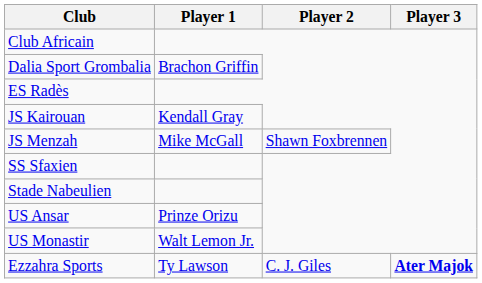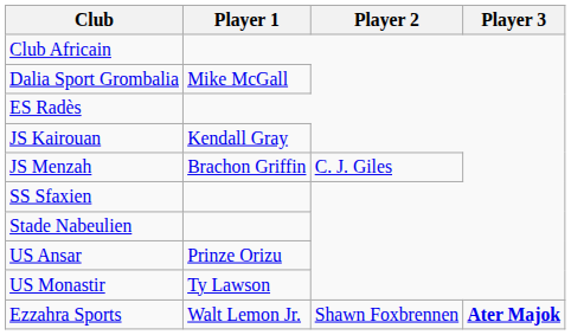 <table class="wikitable sortable">
 <tr>
 <th>Club</th>
 <th>Player 1</th>
 <th>Player 2</th>
 <th>Player 3</th>
 </tr>
 <tr>
 <td><a href='#'>Club Africain</a></td>
 </tr>
 <tr>
 <td><a href='#'>Dalia Sport Grombalia</a></td>
-<td> <a href='#'>Brachon Griffin</a></td>
+<td> <a href='#'>Mike McGall</a></td>
 </tr>
 <tr>
 <td><a href='#'>ES Radès</a></td>
 </tr>
 <tr>
 <td><a href='#'>JS Kairouan</a></td>
 <td> <a href='#'>Kendall Gray</a></td>
 </tr>
 <tr>
 <td><a href='#'>JS Menzah</a></td>
-<td> <a href='#'>Mike McGall</a></td>
-<td> <a href='#'>Shawn Foxbrennen</a></td>
+<td> <a href='#'>Brachon Griffin</a></td>
+<td> <a href='#'>C. J. Giles</a></td>
 </tr>
 <tr>
 <td><a href='#'>SS Sfaxien</a></td>
 <td></td>
 </tr>
 <tr>
 <td><a href='#'>Stade Nabeulien</a></td>
 <td></td>
 </tr>
 <tr>
 <td><a href='#'>US Ansar</a></td>
 <td> <a href='#'>Prinze Orizu</a></td>
 </tr>
 <tr>
 <td><a href='#'>US Monastir</a></td>
-<td> <a href='#'>Walt Lemon Jr.</a></td>
+<td> <a href='#'>Ty Lawson</a></td>
 </tr>
 <tr>
 <td><a href='#'>Ezzahra Sports</a></td>
-<td> <a href='#'>Ty Lawson</a></td>
-<td> <a href='#'>C. J. Giles</a></td>
+<td> <a href='#'>Walt Lemon Jr.</a></td>
+<td> <a href='#'>Shawn Foxbrennen</a></td>
 <td><strong> <a href='#'>Ater Majok</a></strong></td>
 </tr>
 </table>
